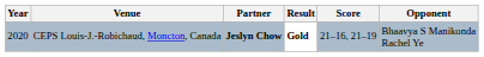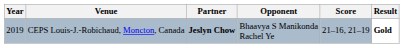 <table class="sortable wikitable" style="font-size: 90%;">
 <tr>
 <th>Year</th>
 <th>Venue</th>
 <th>Partner</th>
+<th>Opponent</th>
+<th>Score</th>
 <th>Result</th>
-<th>Score</th>
-<th>Opponent</th>
 </tr>
 <tr style="background:#AABBCC">
-<td align="center">2020</td>
+<td align="center">2019</td>
 <td align="left">CEPS Louis-J.-Robichaud, <a href='#'>Moncton</a>, Canada</td>
 <td align="left"><strong> Jeslyn Chow</strong></td>
+<td align="left"> Bhaavya S Manikonda<br> Rachel Ye</td>
+<td align="left">21–16, 21–19</td>
 <td style="text-align:left; background:white"> <strong>Gold</strong></td>
-<td align="left">21–16, 21–19</td>
-<td align="left"> Bhaavya S Manikonda<br> Rachel Ye</td>
 </tr>
 </table>
